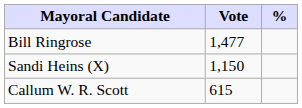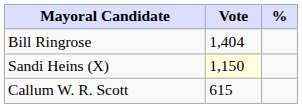 <table class="wikitable">
 <tr>
 <th style="background:#ddf; width:200px;">Mayoral Candidate </th>
 <th style="background:#ddf; width:50px;">Vote</th>
 <th style="background:#ddf; width:30px;">%</th>
 </tr>
 <tr>
 <td>Bill Ringrose</td>
-<td>1,477</td>
+<td>1,404</td>
 <td></td>
 </tr>
 <tr>
 <td>Sandi Heins (X)</td>
-<td>1,150</td>
+<td style="background: lightyellow;">1,150</td>
 <td></td>
 </tr>
 <tr>
 <td>Callum W. R. Scott</td>
 <td>615</td>
 <td></td>
 </tr>
 </table>
